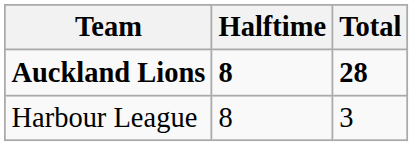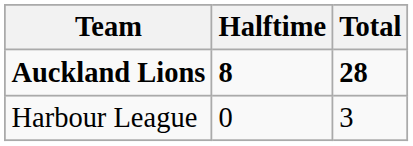 <table class="wikitable">
 <tr>
 <th>Team</th>
 <th>Halftime</th>
 <th>Total</th>
 </tr>
 <tr>
 <td><strong>Auckland Lions</strong></td>
 <td><strong>8</strong></td>
 <td><strong>28</strong></td>
 </tr>
 <tr>
 <td>Harbour League</td>
-<td>8</td>
+<td>0</td>
 <td>3</td>
 </tr>
 </table>
